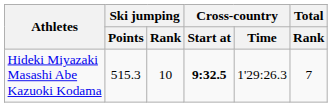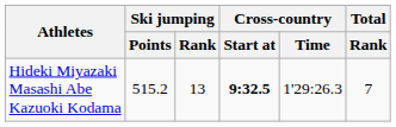 <table class="wikitable" border="1" style="font-size:90%">
 <tr>
 <th rowspan="2">Athletes</th>
 <th colspan="2">Ski jumping</th>
 <th colspan="2">Cross-country</th>
 <th>Total</th>
 </tr>
 <tr>
 <th>Points</th>
 <th>Rank</th>
 <th>Start at</th>
 <th>Time</th>
 <th>Rank</th>
 </tr>
 <tr>
 <td><a href='#'>Hideki Miyazaki</a><br><a href='#'>Masashi Abe</a><br><a href='#'>Kazuoki Kodama</a></td>
-<td align=center>515.3</td>
-<td align=center>10</td>
+<td align=center>515.2</td>
+<td align=center>13</td>
 <td align=center><strong>9:32.5</strong></td>
 <td align=center>1'29:26.3</td>
 <td align=center>7</td>
 </tr>
 </table>
